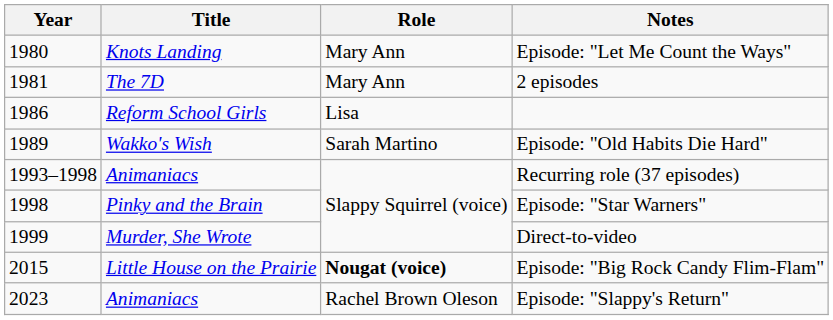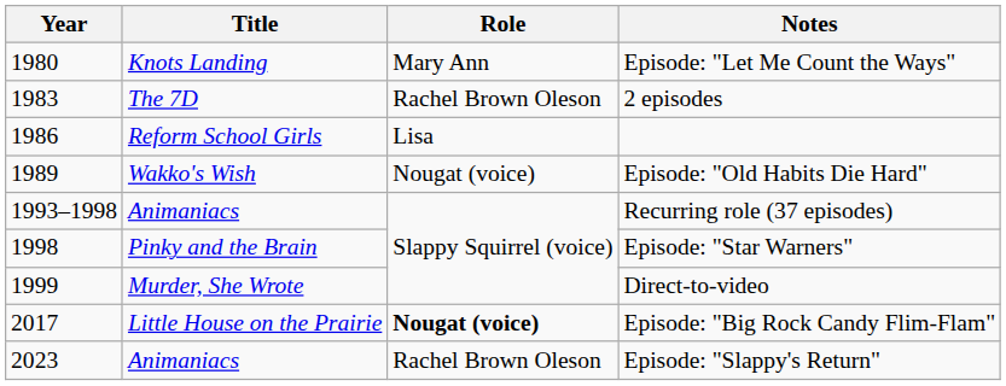 <table class="wikitable sortable">
 <tr>
 <th>Year</th>
 <th>Title</th>
 <th>Role</th>
 <th>Notes</th>
 </tr>
 <tr>
 <td>1980</td>
 <td><em><a href='#'>Knots Landing</a></em></td>
 <td>Mary Ann</td>
 <td>Episode: "Let Me Count the Ways"</td>
 </tr>
 <tr>
-<td>1981</td>
+<td>1983</td>
 <td><em><a href='#'>The 7D</a></em></td>
-<td>Mary Ann</td>
+<td>Rachel Brown Oleson</td>
 <td>2 episodes</td>
 </tr>
 <tr>
 <td>1986</td>
 <td><em><a href='#'>Reform School Girls</a></em></td>
 <td>Lisa</td>
 <td></td>
 </tr>
 <tr>
 <td>1989</td>
 <td><em><a href='#'>Wakko's Wish</a></em></td>
-<td>Sarah Martino</td>
+<td>Nougat (voice)</td>
 <td>Episode: "Old Habits Die Hard"</td>
 </tr>
 <tr>
 <td>1993–1998</td>
 <td><em><a href='#'>Animaniacs</a></em></td>
 <td rowspan="3">Slappy Squirrel (voice)</td>
 <td>Recurring role (37 episodes)</td>
 </tr>
 <tr>
 <td>1998</td>
 <td><em><a href='#'>Pinky and the Brain</a></em></td>
 <td>Episode: "Star Warners"</td>
 </tr>
 <tr>
 <td>1999</td>
 <td><em><a href='#'>Murder, She Wrote</a></em></td>
 <td>Direct-to-video</td>
 </tr>
 <tr>
-<td>2015</td>
+<td>2017</td>
 <td><em><a href='#'>Little House on the Prairie</a></em></td>
 <td><strong>Nougat (voice)</strong></td>
 <td>Episode: "Big Rock Candy Flim-Flam"</td>
 </tr>
 <tr>
 <td>2023</td>
 <td><em><a href='#'>Animaniacs</a></em></td>
 <td>Rachel Brown Oleson</td>
 <td>Episode: "Slappy's Return"</td>
 </tr>
 </table>
